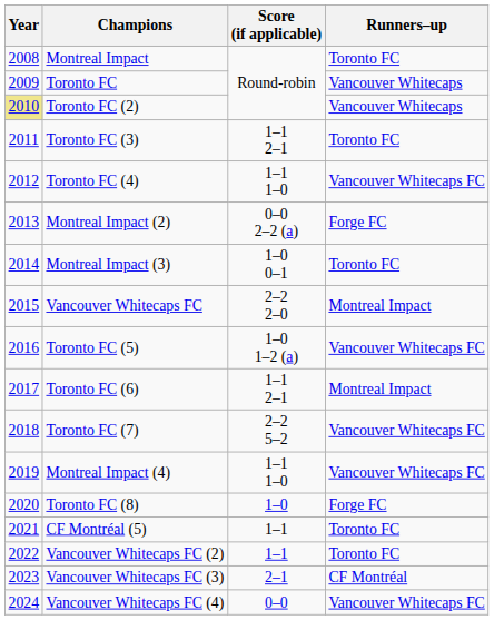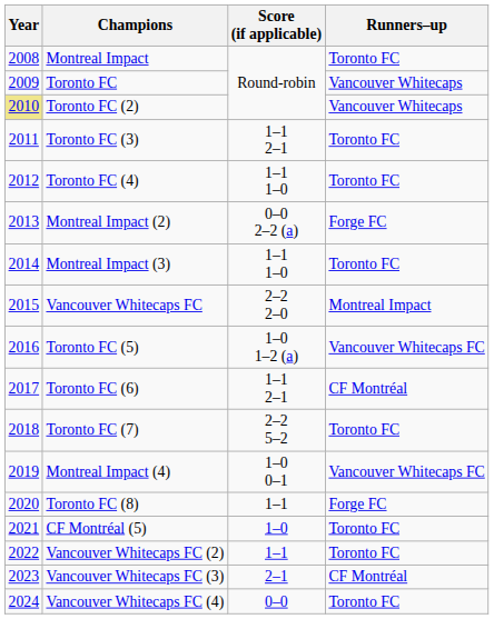 <table class="wikitable">
 <tr>
 <th>Year</th>
 <th>Champions </th>
 <th>Score<br>(if applicable)</th>
 <th>Runners–up</th>
 </tr>
 <tr>
 <td align=center><a href='#'>2008</a></td>
 <td><a href='#'>Montreal Impact</a></td>
 <td rowspan="3" align=center>Round-robin</td>
 <td><a href='#'>Toronto FC</a></td>
 </tr>
 <tr>
 <td align=center><a href='#'>2009</a></td>
 <td><a href='#'>Toronto FC</a></td>
 <td><a href='#'>Vancouver Whitecaps</a></td>
 </tr>
 <tr>
 <td align=center style="background: khaki;"><a href='#'>2010</a></td>
 <td><a href='#'>Toronto FC</a> (2)</td>
 <td><a href='#'>Vancouver Whitecaps</a></td>
 </tr>
 <tr>
 <td align=center><a href='#'>2011</a></td>
 <td><a href='#'>Toronto FC</a> (3)</td>
 <td align=center>1–1<br>2–1</td>
 <td><a href='#'>Toronto FC</a></td>
 </tr>
 <tr>
 <td align=center><a href='#'>2012</a></td>
 <td><a href='#'>Toronto FC</a> (4)</td>
 <td align=center>1–1<br>1–0</td>
-<td><a href='#'>Vancouver Whitecaps FC</a></td>
+<td><a href='#'>Toronto FC</a></td>
 </tr>
 <tr>
 <td align=center><a href='#'>2013</a></td>
 <td><a href='#'>Montreal Impact</a> (2)</td>
 <td align=center>0–0<br>2–2 (<a href='#'>a</a>)</td>
 <td><a href='#'>Forge FC</a></td>
 </tr>
 <tr>
 <td align=center><a href='#'>2014</a></td>
 <td><a href='#'>Montreal Impact</a> (3)</td>
-<td align=center>1–0<br>0–1 </td>
+<td align=center>1–1<br>1–0</td>
 <td><a href='#'>Toronto FC</a></td>
 </tr>
 <tr>
 <td align=center><a href='#'>2015</a></td>
 <td><a href='#'>Vancouver Whitecaps FC</a></td>
 <td align=center>2–2<br>2–0</td>
 <td><a href='#'>Montreal Impact</a></td>
 </tr>
 <tr>
 <td align=center><a href='#'>2016</a></td>
 <td><a href='#'>Toronto FC</a> (5)</td>
 <td align=center>1–0<br>1–2 (<a href='#'>a</a>)</td>
 <td><a href='#'>Vancouver Whitecaps FC</a></td>
 </tr>
 <tr>
 <td align=center><a href='#'>2017</a></td>
 <td><a href='#'>Toronto FC</a> (6)</td>
 <td align=center>1–1<br>2–1</td>
-<td><a href='#'>Montreal Impact</a></td>
+<td><a href='#'>CF Montréal</a></td>
 </tr>
 <tr>
 <td align=center><a href='#'>2018</a></td>
 <td><a href='#'>Toronto FC</a> (7)</td>
 <td align=center>2–2<br>5–2</td>
-<td><a href='#'>Vancouver Whitecaps FC</a></td>
+<td><a href='#'>Toronto FC</a></td>
 </tr>
 <tr>
 <td align=center><a href='#'>2019</a></td>
 <td><a href='#'>Montreal Impact</a> (4)</td>
-<td align=center>1–1<br>1–0</td>
+<td align=center>1–0<br>0–1 </td>
 <td><a href='#'>Vancouver Whitecaps FC</a></td>
 </tr>
 <tr>
 <td align=center><a href='#'>2020</a></td>
 <td><a href='#'>Toronto FC</a> (8)</td>
-<td align=center><a href='#'>1–0</a></td>
+<td align=center>1–1 </td>
 <td><a href='#'>Forge FC</a></td>
 </tr>
 <tr>
 <td align=center><a href='#'>2021</a></td>
 <td><a href='#'>CF Montréal</a> (5)</td>
-<td align=center>1–1 </td>
+<td align=center><a href='#'>1–0</a></td>
 <td><a href='#'>Toronto FC</a></td>
 </tr>
 <tr>
 <td align=center><a href='#'>2022</a></td>
 <td><a href='#'>Vancouver Whitecaps FC</a> (2)</td>
 <td align=center><a href='#'>1–1</a> </td>
 <td><a href='#'>Toronto FC</a></td>
 </tr>
 <tr>
 <td align=center><a href='#'>2023</a></td>
 <td><a href='#'>Vancouver Whitecaps FC</a> (3)</td>
 <td align=center><a href='#'>2–1</a></td>
 <td><a href='#'>CF Montréal</a></td>
 </tr>
 <tr>
 <td align=center><a href='#'>2024</a></td>
 <td><a href='#'>Vancouver Whitecaps FC</a> (4)</td>
 <td align=center><a href='#'>0–0</a> </td>
-<td><a href='#'>Vancouver Whitecaps FC</a></td>
+<td><a href='#'>Toronto FC</a></td>
 </tr>
 </table>
